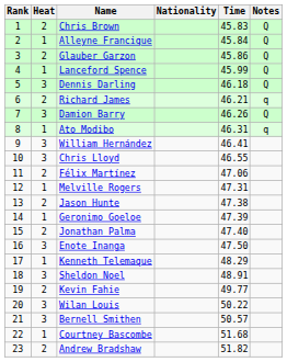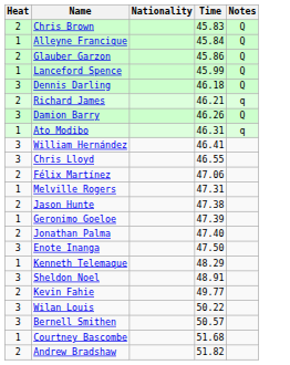 <table class="wikitable sortable" style="text-align:center;font-size:95%">
 <tr>
-<th>Rank</th>
 <th>Heat</th>
 <th>Name</th>
 <th>Nationality</th>
 <th>Time</th>
 <th>Notes</th>
 </tr>
 <tr bgcolor=ccffcc>
-<td>1</td>
 <td>2</td>
 <td align=left><a href='#'>Chris Brown</a></td>
 <td align=left></td>
 <td>45.83</td>
 <td>Q</td>
 </tr>
 <tr bgcolor=ccffcc>
-<td>2</td>
 <td>1</td>
 <td align=left><a href='#'>Alleyne Francique</a></td>
 <td align=left></td>
 <td>45.84</td>
 <td>Q</td>
 </tr>
 <tr bgcolor=ccffcc>
-<td>3</td>
 <td>2</td>
 <td align=left><a href='#'>Glauber Garzon</a></td>
 <td align=left></td>
 <td>45.86</td>
 <td>Q</td>
 </tr>
 <tr bgcolor=ccffcc>
-<td>4</td>
 <td>1</td>
 <td align=left><a href='#'>Lanceford Spence</a></td>
 <td align=left></td>
 <td>45.99</td>
 <td>Q</td>
 </tr>
 <tr bgcolor=ccffcc>
-<td>5</td>
 <td>3</td>
 <td align=left><a href='#'>Dennis Darling</a></td>
 <td align=left></td>
 <td>46.18</td>
 <td>Q</td>
 </tr>
 <tr bgcolor=ddffdd>
-<td>6</td>
 <td>2</td>
 <td align=left><a href='#'>Richard James</a></td>
 <td align=left></td>
 <td>46.21</td>
 <td>q</td>
 </tr>
 <tr bgcolor=ccffcc>
-<td>7</td>
 <td>3</td>
 <td align=left><a href='#'>Damion Barry</a></td>
 <td align=left></td>
 <td>46.26</td>
 <td>Q</td>
 </tr>
 <tr bgcolor=ddffdd>
-<td>8</td>
 <td>1</td>
 <td align=left><a href='#'>Ato Modibo</a></td>
 <td align=left></td>
 <td>46.31</td>
 <td>q</td>
 </tr>
 <tr>
-<td>9</td>
 <td>3</td>
 <td align=left><a href='#'>William Hernández</a></td>
 <td align=left></td>
 <td>46.41</td>
 <td></td>
 </tr>
 <tr>
-<td>10</td>
 <td>3</td>
 <td align=left><a href='#'>Chris Lloyd</a></td>
 <td align=left></td>
 <td>46.55</td>
 <td></td>
 </tr>
 <tr>
-<td>11</td>
 <td>2</td>
 <td align=left><a href='#'>Félix Martínez</a></td>
 <td align=left></td>
 <td>47.06</td>
 <td></td>
 </tr>
 <tr>
-<td>12</td>
 <td>1</td>
 <td align=left><a href='#'>Melville Rogers</a></td>
 <td align=left></td>
 <td>47.31</td>
 <td></td>
 </tr>
 <tr>
-<td>13</td>
 <td>2</td>
 <td align=left><a href='#'>Jason Hunte</a></td>
 <td align=left></td>
 <td>47.38</td>
 <td></td>
 </tr>
 <tr>
-<td>14</td>
 <td>1</td>
 <td align=left><a href='#'>Geronimo Goeloe</a></td>
 <td align=left></td>
 <td>47.39</td>
 <td></td>
 </tr>
 <tr>
-<td>15</td>
 <td>2</td>
 <td align=left><a href='#'>Jonathan Palma</a></td>
 <td align=left></td>
 <td>47.40</td>
 <td></td>
 </tr>
 <tr>
-<td>16</td>
 <td>3</td>
 <td align=left><a href='#'>Enote Inanga</a></td>
 <td align=left></td>
 <td>47.50</td>
 <td></td>
 </tr>
 <tr>
-<td>17</td>
 <td>1</td>
 <td align=left><a href='#'>Kenneth Telemaque</a></td>
 <td align=left></td>
 <td>48.29</td>
 <td></td>
 </tr>
 <tr>
-<td>18</td>
 <td>3</td>
 <td align=left><a href='#'>Sheldon Noel</a></td>
 <td align=left></td>
 <td>48.91</td>
 <td></td>
 </tr>
 <tr>
-<td>19</td>
 <td>2</td>
 <td align=left><a href='#'>Kevin Fahie</a></td>
 <td align=left></td>
 <td>49.77</td>
 <td></td>
 </tr>
 <tr>
-<td>20</td>
 <td>3</td>
 <td align=left><a href='#'>Wilan Louis</a></td>
 <td align=left></td>
 <td>50.22</td>
 <td></td>
 </tr>
 <tr>
-<td>21</td>
 <td>3</td>
 <td align=left><a href='#'>Bernell Smithen</a></td>
 <td align=left></td>
 <td>50.57</td>
 <td></td>
 </tr>
 <tr>
-<td>22</td>
 <td>1</td>
 <td align=left><a href='#'>Courtney Bascombe</a></td>
 <td align=left></td>
 <td>51.68</td>
 <td></td>
 </tr>
 <tr>
-<td>23</td>
 <td>2</td>
 <td align=left><a href='#'>Andrew Bradshaw</a></td>
 <td align=left></td>
 <td>51.82</td>
 <td></td>
 </tr>
 </table>
